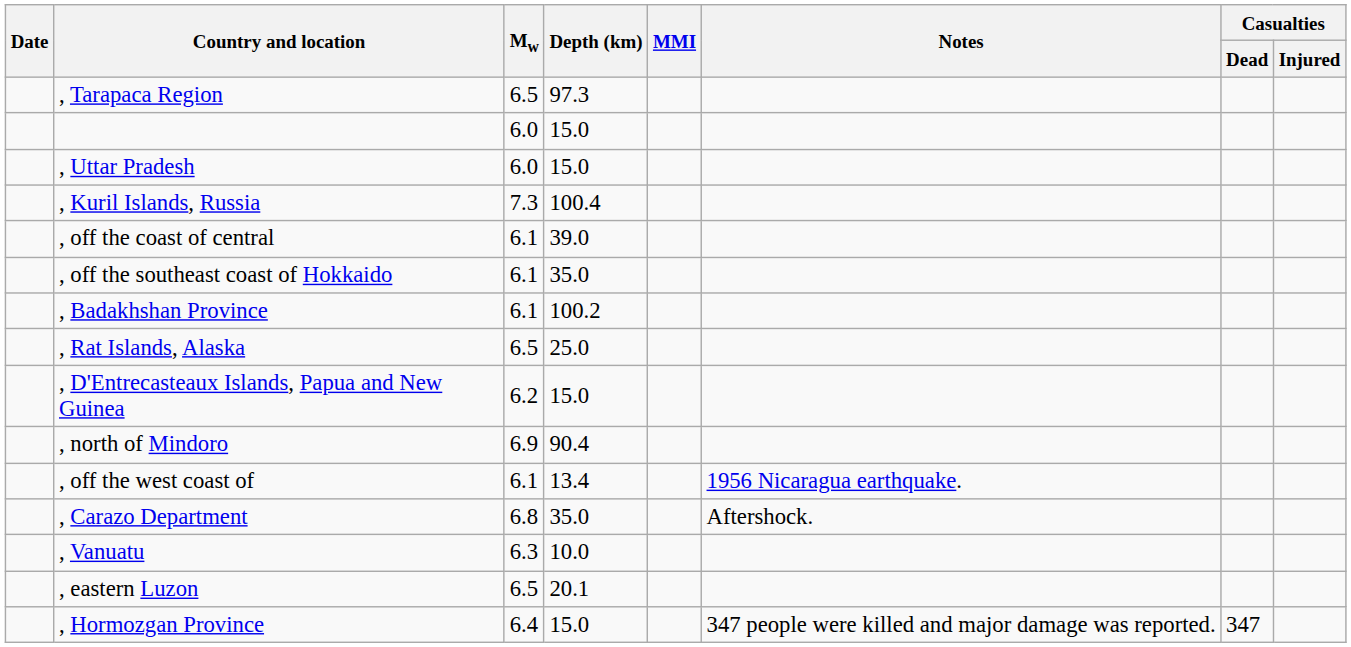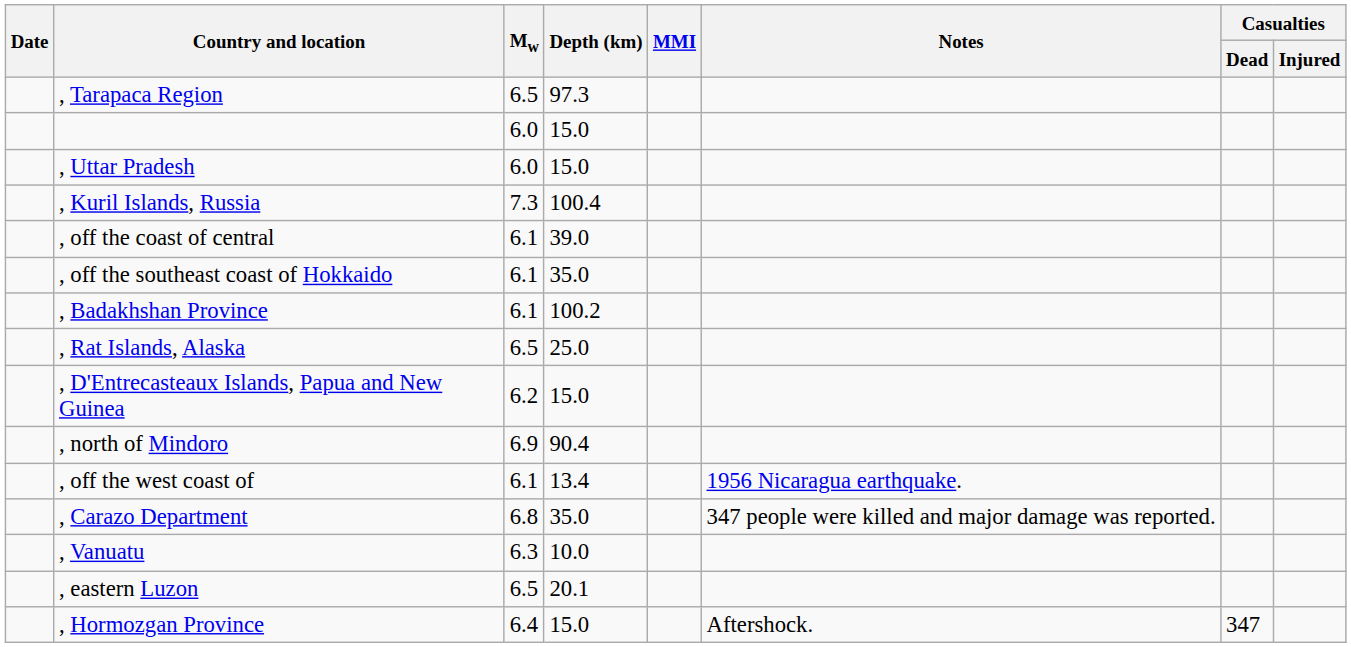 <table class="wikitable sortable sort-under" style="border:1px black; margin-left:1em;">
 <tr>
 <th rowspan="2"><small>Date</small></th>
 <th rowspan="2" style="width: 310px"><small>Country and location</small></th>
 <th rowspan="2"><small>M<sub>w</sub></small></th>
 <th rowspan="2"><small>Depth (km)</small></th>
 <th rowspan="2"><small><a href='#'>MMI</a></small></th>
 <th rowspan="2" class="unsortable"><small>Notes</small></th>
 <th colspan="2"><small>Casualties</small></th>
 </tr>
 <tr>
 <th><small>Dead</small></th>
 <th><small>Injured</small></th>
 </tr>
 <tr>
 <td></td>
 <td>, <a href='#'>Tarapaca Region</a></td>
 <td>6.5</td>
 <td>97.3</td>
 <td></td>
 <td></td>
 <td></td>
 <td></td>
 </tr>
 <tr>
 <td></td>
 <td></td>
 <td>6.0</td>
 <td>15.0</td>
 <td></td>
 <td></td>
 <td></td>
 <td></td>
 </tr>
 <tr>
 <td></td>
 <td>, <a href='#'>Uttar Pradesh</a></td>
 <td>6.0</td>
 <td>15.0</td>
 <td></td>
 <td></td>
 <td></td>
 <td></td>
 </tr>
 <tr>
 <td></td>
 <td>, <a href='#'>Kuril Islands</a>, <a href='#'>Russia</a></td>
 <td>7.3</td>
 <td>100.4</td>
 <td></td>
 <td></td>
 <td></td>
 <td></td>
 </tr>
 <tr>
 <td></td>
 <td>, off the coast of central</td>
 <td>6.1</td>
 <td>39.0</td>
 <td></td>
 <td></td>
 <td></td>
 <td></td>
 </tr>
 <tr>
 <td></td>
 <td>, off the southeast coast of <a href='#'>Hokkaido</a></td>
 <td>6.1</td>
 <td>35.0</td>
 <td></td>
 <td></td>
 <td></td>
 <td></td>
 </tr>
 <tr>
 <td></td>
 <td>, <a href='#'>Badakhshan Province</a></td>
 <td>6.1</td>
 <td>100.2</td>
 <td></td>
 <td></td>
 <td></td>
 <td></td>
 </tr>
 <tr>
 <td></td>
 <td>, <a href='#'>Rat Islands</a>, <a href='#'>Alaska</a></td>
 <td>6.5</td>
 <td>25.0</td>
 <td></td>
 <td></td>
 <td></td>
 <td></td>
 </tr>
 <tr>
 <td></td>
 <td>, <a href='#'>D'Entrecasteaux Islands</a>, <a href='#'>Papua and New Guinea</a></td>
 <td>6.2</td>
 <td>15.0</td>
 <td></td>
 <td></td>
 <td></td>
 <td></td>
 </tr>
 <tr>
 <td></td>
 <td>, north of <a href='#'>Mindoro</a></td>
 <td>6.9</td>
 <td>90.4</td>
 <td></td>
 <td></td>
 <td></td>
 <td></td>
 </tr>
 <tr>
 <td></td>
 <td>, off the west coast of</td>
 <td>6.1</td>
 <td>13.4</td>
 <td></td>
 <td><a href='#'>1956 Nicaragua earthquake</a>.</td>
 <td></td>
 <td></td>
 </tr>
 <tr>
 <td></td>
 <td>, <a href='#'>Carazo Department</a></td>
 <td>6.8</td>
 <td>35.0</td>
 <td></td>
-<td>Aftershock.</td>
+<td>347 people were killed and major damage was reported.</td>
 <td></td>
 <td></td>
 </tr>
 <tr>
 <td></td>
 <td>, <a href='#'>Vanuatu</a></td>
 <td>6.3</td>
 <td>10.0</td>
 <td></td>
 <td></td>
 <td></td>
 <td></td>
 </tr>
 <tr>
 <td></td>
 <td>, eastern <a href='#'>Luzon</a></td>
 <td>6.5</td>
 <td>20.1</td>
 <td></td>
 <td></td>
 <td></td>
 <td></td>
 </tr>
 <tr>
 <td></td>
 <td>, <a href='#'>Hormozgan Province</a></td>
 <td>6.4</td>
 <td>15.0</td>
 <td></td>
-<td>347 people were killed and major damage was reported.</td>
+<td>Aftershock.</td>
 <td>347</td>
 <td></td>
 </tr>
 </table>
